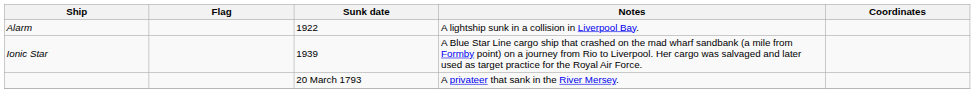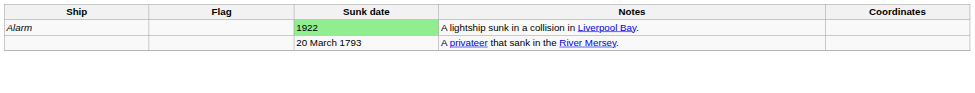 <table class=wikitable | style = "width:100%">
 <tr>
 <th style="width:15%">Ship</th>
 <th style="width:15%">Flag</th>
 <th style="width:15%">Sunk date</th>
 <th style="width:40%">Notes</th>
 <th style="width:15%">Coordinates</th>
 </tr>
 <tr>
 <td><em>Alarm</em></td>
 <td></td>
-<td>1922</td>
+<td style="background: lightgreen;">1922</td>
 <td>A lightship sunk in a collision in <a href='#'>Liverpool Bay</a>.</td>
-<td></td>
-</tr>
-<tr>
-<td><em>Ionic Star</em></td>
-<td></td>
-<td>1939</td>
-<td>A Blue Star Line cargo ship that crashed on the mad wharf sandbank (a mile from <a href='#'>Formby</a> point) on a journey from Rio to Liverpool. Her cargo was salvaged and later used as target practice for the Royal Air Force.</td>
 <td></td>
 </tr>
 <tr>
 <td></td>
 <td></td>
 <td>20 March 1793</td>
 <td>A <a href='#'>privateer</a> that sank in the <a href='#'>River Mersey</a>.</td>
 <td></td>
 </tr>
 <tr>
 </tr>
 </table>
